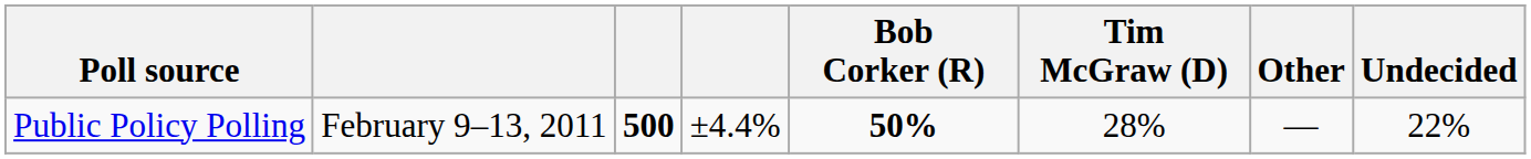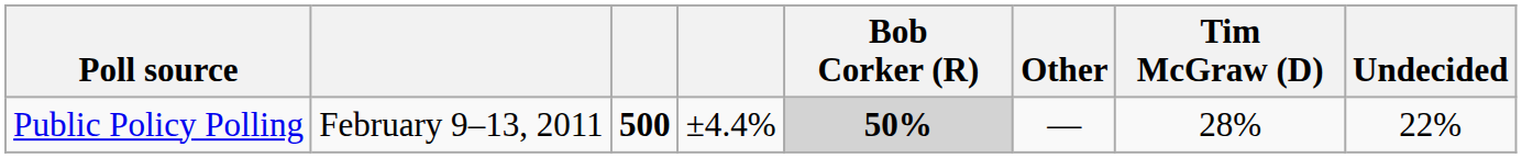 <table class="wikitable" style="text-align:center">
 <tr valign= bottom>
 <th>Poll source</th>
 <th></th>
 <th></th>
 <th></th>
 <th style="width:100px;">Bob<br>Corker (R)</th>
+<th>Other</th>
 <th style="width:100px;">Tim<br>McGraw (D)</th>
-<th>Other</th>
 <th>Undecided</th>
 </tr>
 <tr>
 <td align=left><a href='#'>Public Policy Polling</a></td>
 <td>February 9–13, 2011</td>
 <td><strong>500</strong></td>
 <td>±4.4%</td>
-<td><strong>50%</strong></td>
+<td style="background: lightgrey;"><strong>50%</strong></td>
+<td>—</td>
 <td>28%</td>
-<td>—</td>
 <td>22%</td>
 </tr>
 </table>
